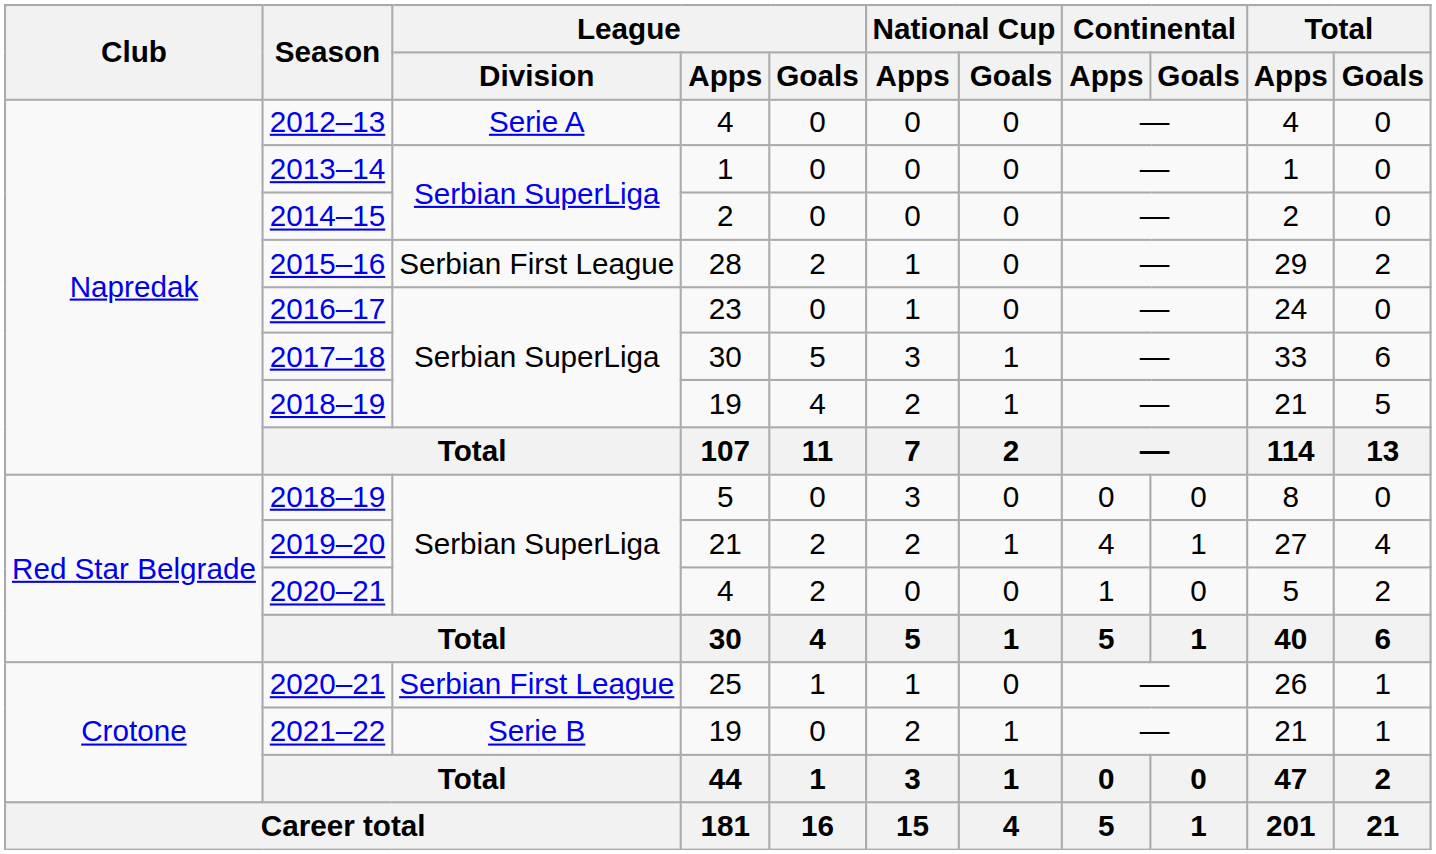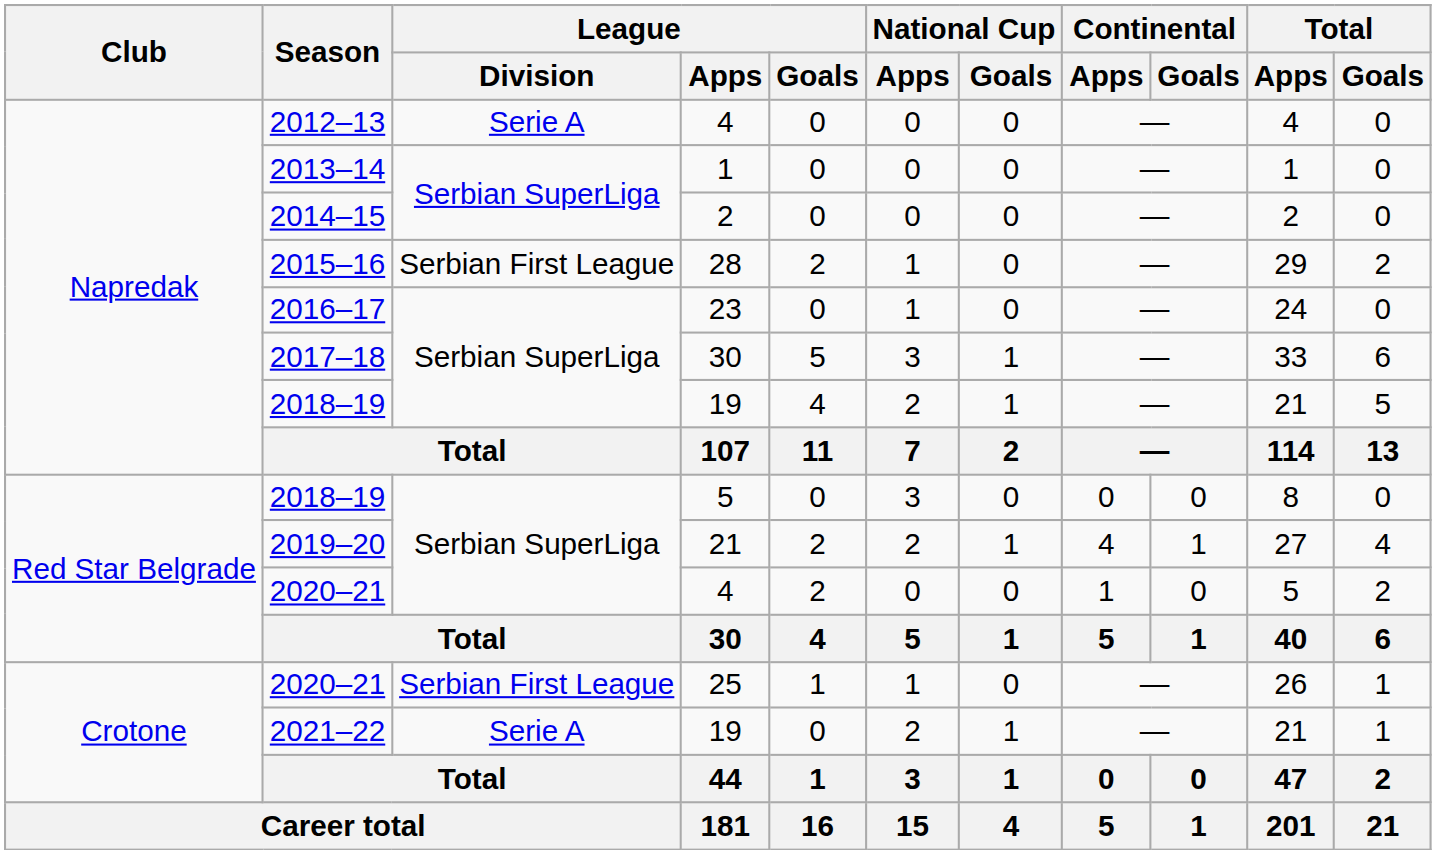 <table class="wikitable" style="text-align: center;font-size:90%">
 <tr>
 <th rowspan="2">Club</th>
 <th rowspan="2">Season</th>
 <th colspan="3">League</th>
 <th colspan="2">National Cup</th>
 <th colspan="2">Continental</th>
 <th colspan="2">Total</th>
 </tr>
 <tr>
 <th>Division</th>
 <th>Apps</th>
 <th>Goals</th>
 <th>Apps</th>
 <th>Goals</th>
 <th>Apps</th>
 <th>Goals</th>
 <th>Apps</th>
 <th>Goals</th>
 </tr>
 <tr>
 <td rowspan="8"><a href='#'>Napredak</a></td>
 <td><a href='#'>2012–13</a></td>
 <td><a href='#'>Serie A</a></td>
 <td>4</td>
 <td>0</td>
 <td>0</td>
 <td>0</td>
 <td colspan="2">—</td>
 <td>4</td>
 <td>0</td>
 </tr>
 <tr>
 <td><a href='#'>2013–14</a></td>
 <td rowspan="2"><a href='#'>Serbian SuperLiga</a></td>
 <td>1</td>
 <td>0</td>
 <td>0</td>
 <td>0</td>
 <td colspan="2">—</td>
 <td>1</td>
 <td>0</td>
 </tr>
 <tr>
 <td><a href='#'>2014–15</a></td>
 <td>2</td>
 <td>0</td>
 <td>0</td>
 <td>0</td>
 <td colspan="2">—</td>
 <td>2</td>
 <td>0</td>
 </tr>
 <tr>
 <td><a href='#'>2015–16</a></td>
 <td>Serbian First League</td>
 <td>28</td>
 <td>2</td>
 <td>1</td>
 <td>0</td>
 <td colspan="2">—</td>
 <td>29</td>
 <td>2</td>
 </tr>
 <tr>
 <td><a href='#'>2016–17</a></td>
 <td rowspan="3">Serbian SuperLiga</td>
 <td>23</td>
 <td>0</td>
 <td>1</td>
 <td>0</td>
 <td colspan="2">—</td>
 <td>24</td>
 <td>0</td>
 </tr>
 <tr>
 <td><a href='#'>2017–18</a></td>
 <td>30</td>
 <td>5</td>
 <td>3</td>
 <td>1</td>
 <td colspan="2">—</td>
 <td>33</td>
 <td>6</td>
 </tr>
 <tr>
 <td><a href='#'>2018–19</a></td>
 <td>19</td>
 <td>4</td>
 <td>2</td>
 <td>1</td>
 <td colspan="2">—</td>
 <td>21</td>
 <td>5</td>
 </tr>
 <tr>
 <th colspan="2">Total</th>
 <th>107</th>
 <th>11</th>
 <th>7</th>
 <th>2</th>
 <th colspan="2">—</th>
 <th>114</th>
 <th>13</th>
 </tr>
 <tr>
 <td rowspan="4"><a href='#'>Red Star Belgrade</a></td>
 <td><a href='#'>2018–19</a></td>
 <td rowspan="3">Serbian SuperLiga</td>
 <td>5</td>
 <td>0</td>
 <td>3</td>
 <td>0</td>
 <td>0</td>
 <td>0</td>
 <td>8</td>
 <td>0</td>
 </tr>
 <tr>
 <td><a href='#'>2019–20</a></td>
 <td>21</td>
 <td>2</td>
 <td>2</td>
 <td>1</td>
 <td>4</td>
 <td>1</td>
 <td>27</td>
 <td>4</td>
 </tr>
 <tr>
 <td><a href='#'>2020–21</a></td>
 <td>4</td>
 <td>2</td>
 <td>0</td>
 <td>0</td>
 <td>1</td>
 <td>0</td>
 <td>5</td>
 <td>2</td>
 </tr>
 <tr>
 <th colspan="2">Total</th>
 <th>30</th>
 <th>4</th>
 <th>5</th>
 <th>1</th>
 <th>5</th>
 <th>1</th>
 <th>40</th>
 <th>6</th>
 </tr>
 <tr>
 <td rowspan="3"><a href='#'>Crotone</a></td>
 <td><a href='#'>2020–21</a></td>
 <td><a href='#'>Serbian First League</a></td>
 <td>25</td>
 <td>1</td>
 <td>1</td>
 <td>0</td>
 <td colspan="2">—</td>
 <td>26</td>
 <td>1</td>
 </tr>
 <tr>
 <td><a href='#'>2021–22</a></td>
-<td rowspan="1"><a href='#'>Serie B</a></td>
+<td><a href='#'>Serie A</a></td>
 <td>19</td>
 <td>0</td>
 <td>2</td>
 <td>1</td>
 <td colspan="2">—</td>
 <td>21</td>
 <td>1</td>
 </tr>
 <tr>
 <th colspan="2">Total</th>
 <th>44</th>
 <th>1</th>
 <th>3</th>
 <th>1</th>
 <th>0</th>
 <th>0</th>
 <th>47</th>
 <th>2</th>
 </tr>
 <tr>
 <th colspan="3">Career total</th>
 <th>181</th>
 <th>16</th>
 <th>15</th>
 <th>4</th>
 <th>5</th>
 <th>1</th>
 <th>201</th>
 <th>21</th>
 </tr>
 </table>
